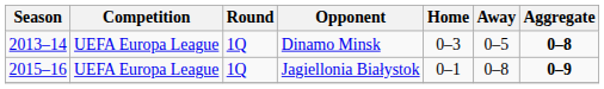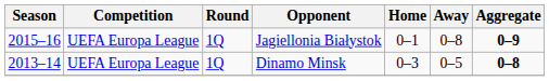 <table class="wikitable">
 <tr>
 <th>Season</th>
 <th>Competition</th>
 <th>Round</th>
 <th>Opponent</th>
 <th>Home</th>
 <th>Away</th>
 <th>Aggregate</th>
 </tr>
 <tr>
+<td><a href='#'>2015–16</a></td>
+<td><a href='#'>UEFA Europa League</a></td>
+<td><a href='#'>1Q</a></td>
+<td> <a href='#'>Jagiellonia Białystok</a></td>
+<td style="text-align:center;">0–1</td>
+<td style="text-align:center;">0–8</td>
+<td style="text-align:center;"><strong>0–9</strong></td>
+</tr>
+<tr>
 <td><a href='#'>2013–14</a></td>
 <td><a href='#'>UEFA Europa League</a></td>
 <td><a href='#'>1Q</a></td>
 <td> <a href='#'>Dinamo Minsk</a></td>
 <td style="text-align:center;">0–3</td>
 <td style="text-align:center;">0–5</td>
 <td style="text-align:center;"><strong>0–8</strong></td>
 </tr>
 <tr>
-<td><a href='#'>2015–16</a></td>
-<td><a href='#'>UEFA Europa League</a></td>
-<td><a href='#'>1Q</a></td>
-<td> <a href='#'>Jagiellonia Białystok</a></td>
-<td style="text-align:center;">0–1</td>
-<td style="text-align:center;">0–8</td>
-<td style="text-align:center;"><strong>0–9</strong></td>
-</tr>
-<tr>
 </tr>
 </table>
